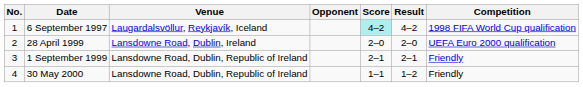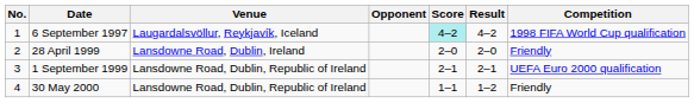 <table class="wikitable sortable">
 <tr>
 <th scope="col">No.</th>
 <th scope="col">Date</th>
 <th scope="col">Venue</th>
 <th scope="col">Opponent</th>
 <th scope="col">Score</th>
 <th scope="col">Result</th>
 <th scope="col">Competition</th>
 </tr>
 <tr>
 <td align="center">1</td>
 <td>6 September 1997</td>
 <td><a href='#'>Laugardalsvöllur</a>, <a href='#'>Reykjavík</a>, Iceland</td>
 <td></td>
 <td align="center" style="background: paleturquoise;">4–2</td>
 <td align="center">4–2</td>
 <td><a href='#'>1998 FIFA World Cup qualification</a></td>
 </tr>
 <tr>
 <td align="center">2</td>
 <td>28 April 1999</td>
 <td><a href='#'>Lansdowne Road</a>, <a href='#'>Dublin</a>, Ireland</td>
 <td></td>
 <td align="center">2–0</td>
 <td align="center">2–0</td>
-<td><a href='#'>UEFA Euro 2000 qualification</a></td>
+<td><a href='#'>Friendly</a></td>
 </tr>
 <tr>
 <td align="center">3</td>
 <td>1 September 1999</td>
 <td>Lansdowne Road, Dublin, Republic of Ireland</td>
 <td></td>
 <td align="center">2–1</td>
 <td align="center">2–1</td>
-<td><a href='#'>Friendly</a></td>
+<td><a href='#'>UEFA Euro 2000 qualification</a></td>
 </tr>
 <tr>
 <td align="center">4</td>
 <td>30 May 2000</td>
 <td>Lansdowne Road, Dublin, Republic of Ireland</td>
 <td></td>
 <td align="center">1–1</td>
 <td align="center">1–2</td>
 <td>Friendly</td>
 </tr>
 </table>
